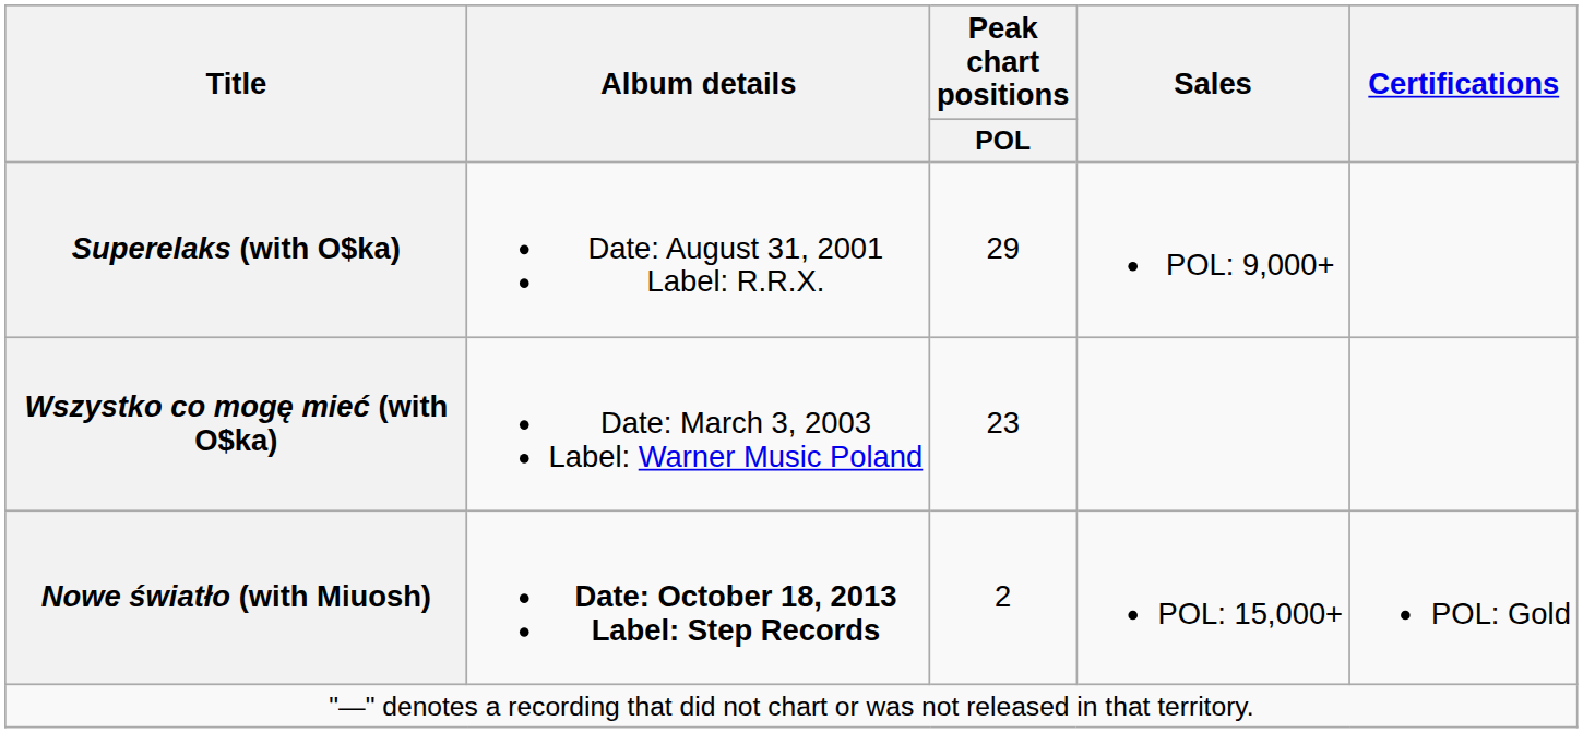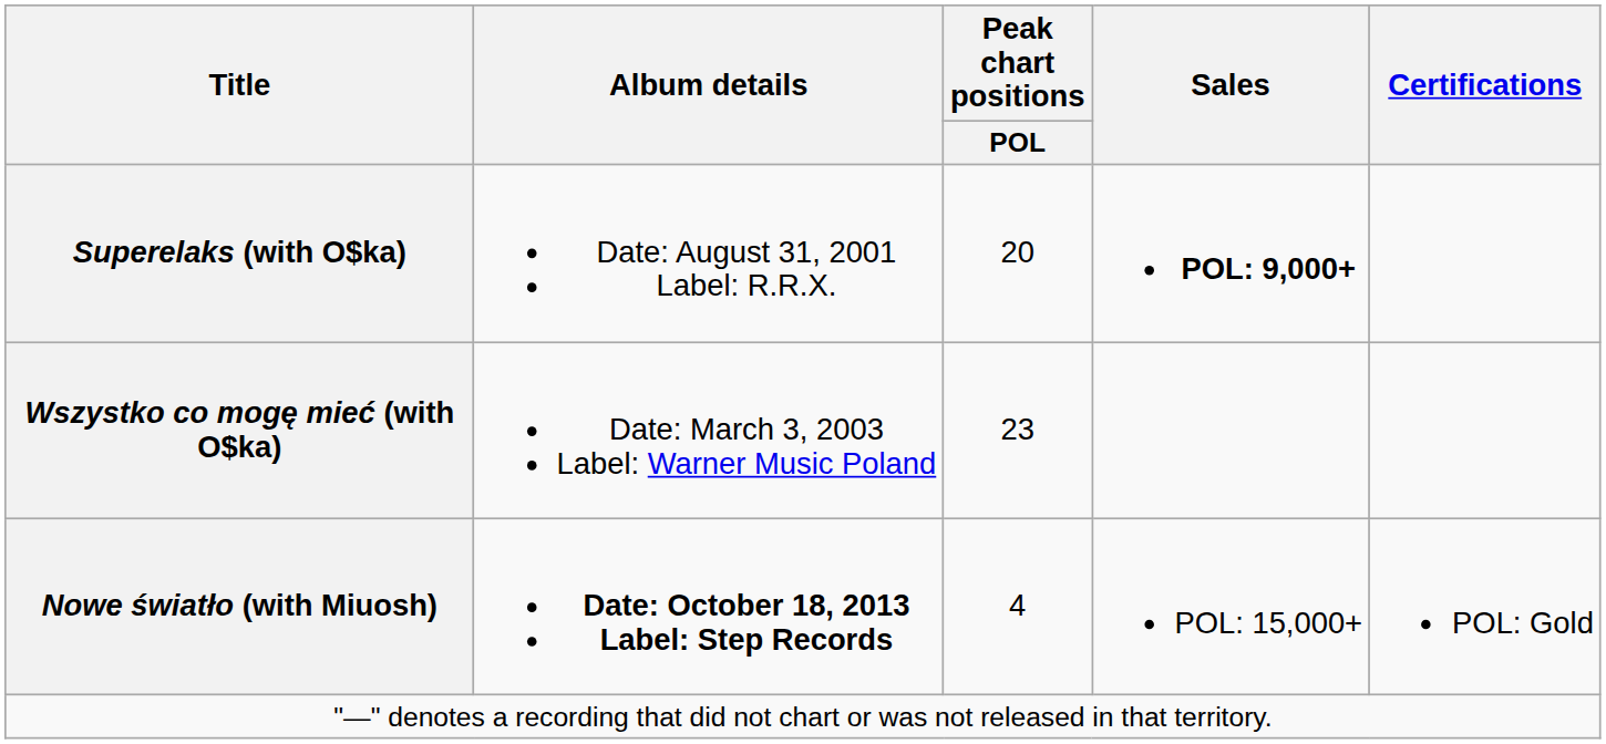 <table class="wikitable plainrowheaders" style="text-align:center;">
 <tr>
 <th scope="col" rowspan="2" style="width:15em;">Title</th>
 <th scope="col" rowspan="2">Album details</th>
 <th scope="col" colspan="1">Peak chart positions</th>
 <th scope="col" rowspan="2">Sales</th>
 <th scope="col" rowspan="2"><a href='#'>Certifications</a></th>
 </tr>
 <tr>
 <th scope="col" style="width:3em;font-size:90%;">POL<br></th>
 </tr>
 <tr>
 <th scope="row"><em>Superelaks</em> (with O$ka)</th>
 <td><br><ul><li>Date: August 31, 2001</li><li>Label: R.R.X.</li></ul></td>
-<td>29</td>
-<td><br><ul><li>POL: 9,000+</li></ul></td>
+<td>20</td>
+<td><strong><br><ul><li>POL: 9,000+</li></ul></strong></td>
 <td></td>
 </tr>
 <tr>
 <th scope="row"><em>Wszystko co mogę mieć</em> (with O$ka)</th>
 <td><br><ul><li>Date: March 3, 2003</li><li>Label: <a href='#'>Warner Music Poland</a></li></ul></td>
 <td>23</td>
 <td></td>
 <td></td>
 </tr>
 <tr>
 <th scope="row"><em>Nowe światło</em> (with Miuosh)</th>
 <td><strong><br><ul><li>Date: October 18, 2013</li><li>Label: Step Records</li></ul></strong></td>
-<td>2</td>
+<td>4</td>
 <td><br><ul><li>POL: 15,000+</li></ul></td>
 <td><br><ul><li>POL: Gold</li></ul></td>
 </tr>
 <tr>
 <td colspan="20" style="font-size:90%">"—" denotes a recording that did not chart or was not released in that territory.</td>
 </tr>
 </table>
